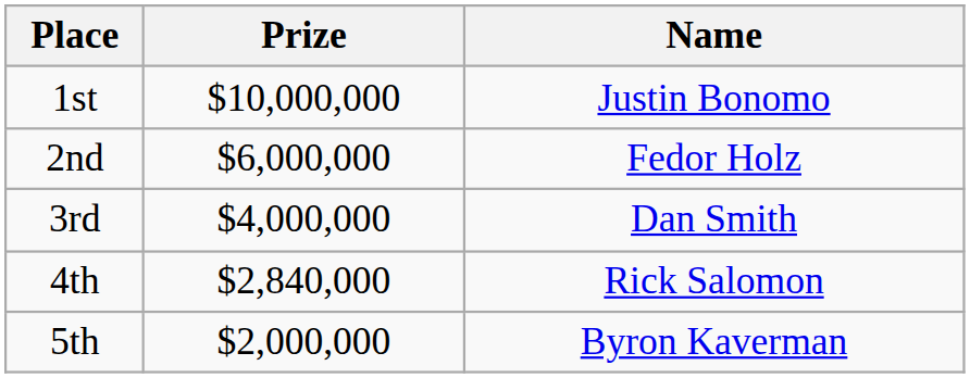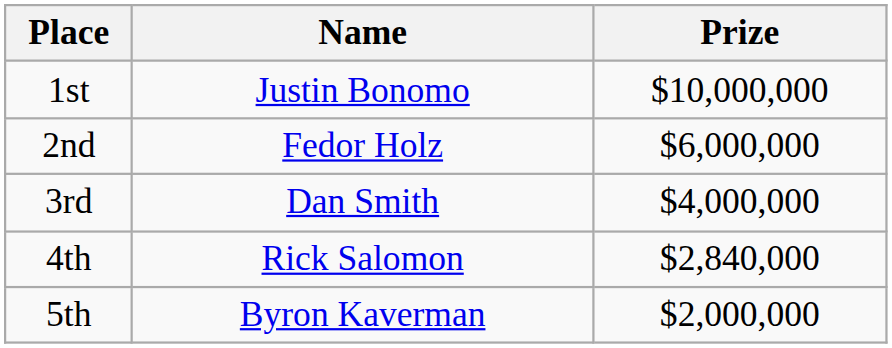 <table class="wikitable">
 <tr>
 <th width="50">Place</th>
+<th width="200">Name</th>
 <th width="125">Prize</th>
-<th width="200">Name</th>
 </tr>
 <tr>
 <td align = "center">1st</td>
+<td align = "center"> <a href='#'>Justin Bonomo</a></td>
 <td align = "center">$10,000,000</td>
-<td align = "center"> <a href='#'>Justin Bonomo</a></td>
 </tr>
 <tr>
 <td align = "center">2nd</td>
+<td align = "center"> <a href='#'>Fedor Holz</a></td>
 <td align = "center">$6,000,000</td>
-<td align = "center"> <a href='#'>Fedor Holz</a></td>
 </tr>
 <tr>
 <td align = "center">3rd</td>
+<td align = "center"> <a href='#'>Dan Smith</a></td>
 <td align = "center">$4,000,000</td>
-<td align = "center"> <a href='#'>Dan Smith</a></td>
 </tr>
 <tr>
 <td align = "center">4th</td>
+<td align = "center"> <a href='#'>Rick Salomon</a></td>
 <td align = "center">$2,840,000</td>
-<td align = "center"> <a href='#'>Rick Salomon</a></td>
 </tr>
 <tr>
 <td align = "center">5th</td>
+<td align = "center"> <a href='#'>Byron Kaverman</a></td>
 <td align = "center">$2,000,000</td>
-<td align = "center"> <a href='#'>Byron Kaverman</a></td>
 </tr>
 </table>
